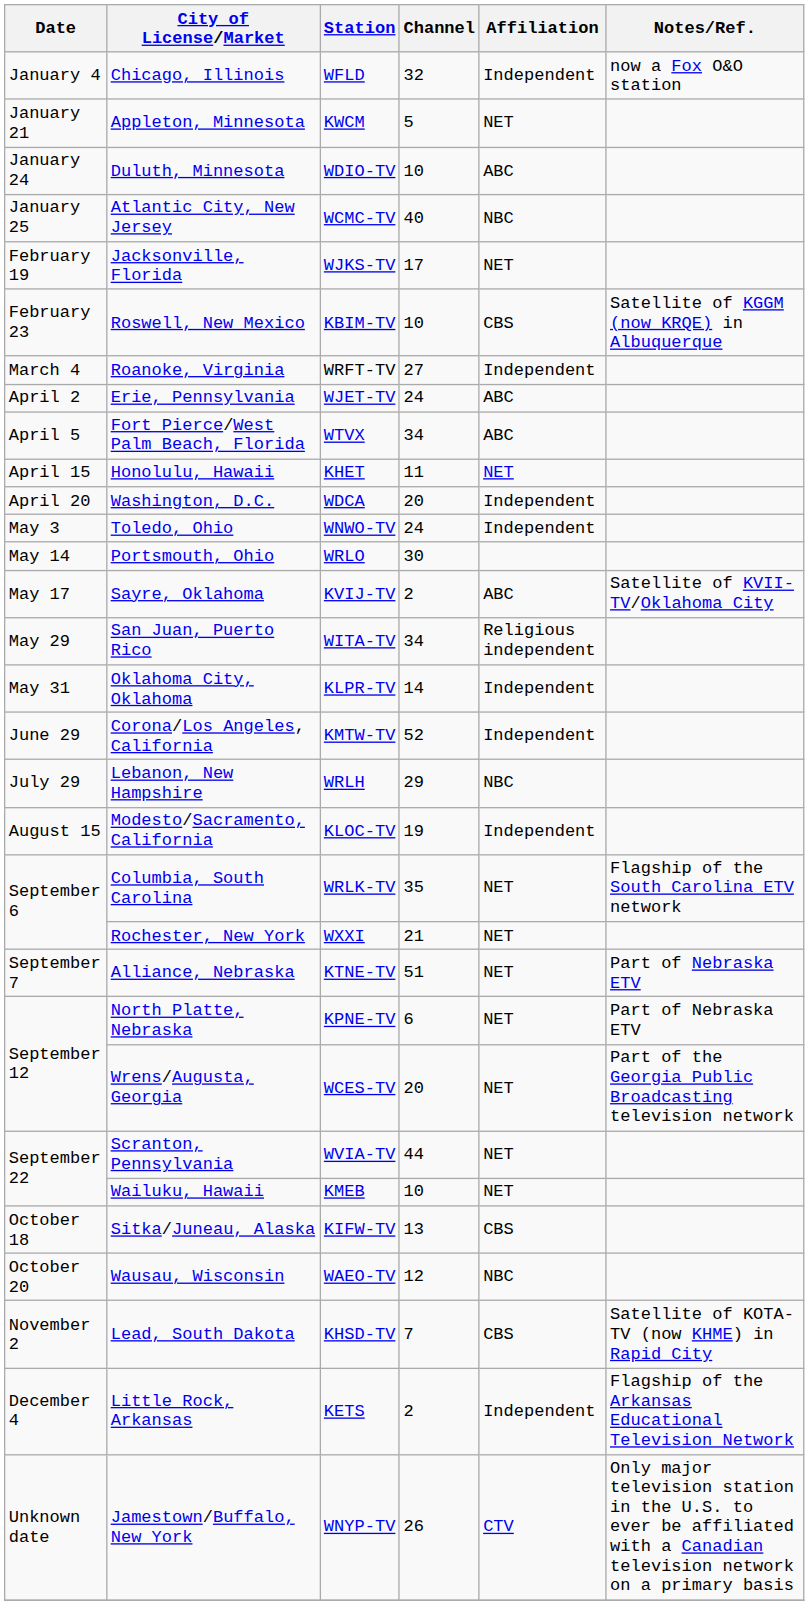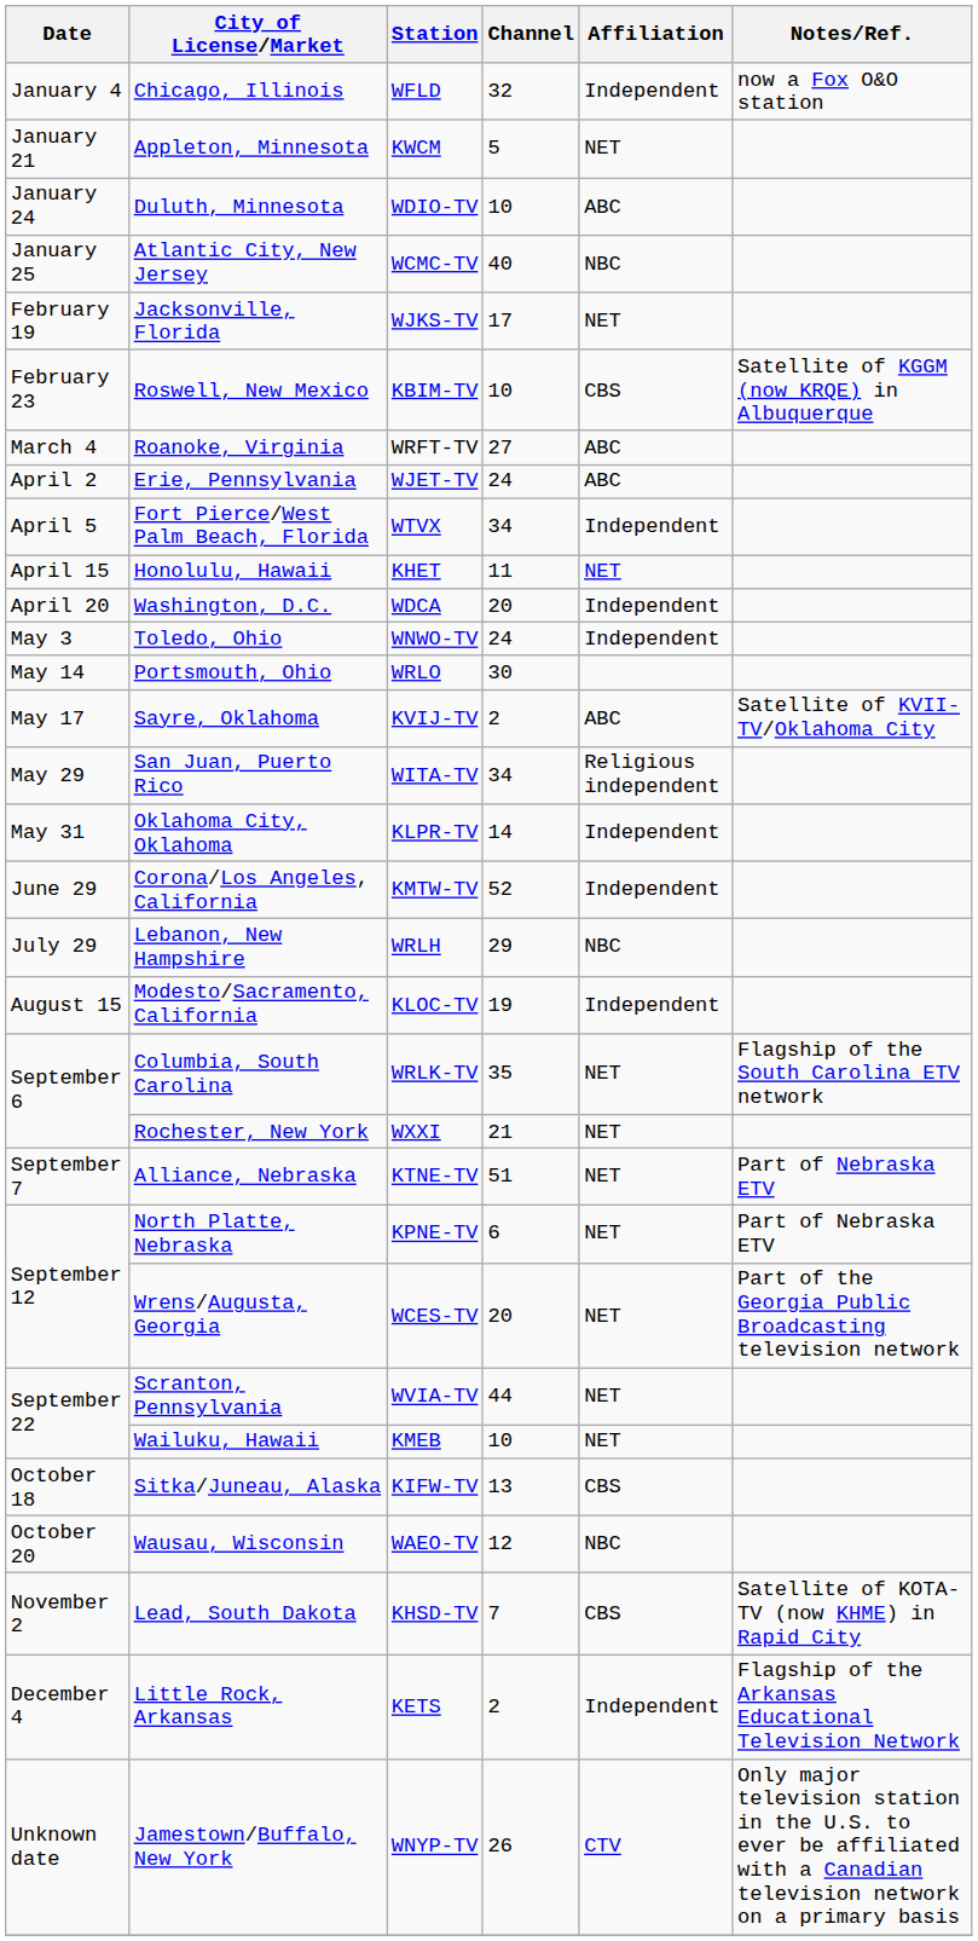 <table class="wikitable sortable">
 <tr>
 <th>Date</th>
 <th><a href='#'>City of License</a>/<a href='#'>Market</a></th>
 <th><a href='#'>Station</a></th>
 <th>Channel</th>
 <th>Affiliation</th>
 <th>Notes/Ref.</th>
 </tr>
 <tr>
 <td>January 4</td>
 <td><a href='#'>Chicago, Illinois</a></td>
 <td><a href='#'>WFLD</a></td>
 <td>32</td>
 <td>Independent</td>
 <td>now a <a href='#'>Fox</a> O&O station</td>
 </tr>
 <tr>
 <td>January 21</td>
 <td><a href='#'>Appleton, Minnesota</a></td>
 <td><a href='#'>KWCM</a></td>
 <td>5</td>
 <td>NET</td>
 <td></td>
 </tr>
 <tr>
 <td>January 24</td>
 <td><a href='#'>Duluth, Minnesota</a></td>
 <td><a href='#'>WDIO-TV</a></td>
 <td>10</td>
 <td>ABC</td>
 <td></td>
 </tr>
 <tr>
 <td>January 25</td>
 <td><a href='#'>Atlantic City, New Jersey</a></td>
 <td><a href='#'>WCMC-TV</a></td>
 <td>40</td>
 <td>NBC</td>
 <td></td>
 </tr>
 <tr>
 <td>February 19</td>
 <td><a href='#'>Jacksonville, Florida</a></td>
 <td><a href='#'>WJKS-TV</a></td>
 <td>17</td>
 <td>NET</td>
 <td></td>
 </tr>
 <tr>
 <td>February 23</td>
 <td><a href='#'>Roswell, New Mexico</a></td>
 <td><a href='#'>KBIM-TV</a></td>
 <td>10</td>
 <td>CBS</td>
 <td>Satellite of <a href='#'>KGGM (now KRQE)</a> in <a href='#'>Albuquerque</a></td>
 </tr>
 <tr>
 <td>March 4</td>
 <td><a href='#'>Roanoke, Virginia</a></td>
 <td>WRFT-TV</td>
 <td>27</td>
-<td>Independent</td>
+<td>ABC</td>
 <td></td>
 </tr>
 <tr>
 <td>April 2</td>
 <td><a href='#'>Erie, Pennsylvania</a></td>
 <td><a href='#'>WJET-TV</a></td>
 <td>24</td>
 <td>ABC</td>
 <td></td>
 </tr>
 <tr>
 <td>April 5</td>
 <td><a href='#'>Fort Pierce</a>/<a href='#'>West Palm Beach, Florida</a></td>
 <td><a href='#'>WTVX</a></td>
 <td>34</td>
-<td>ABC</td>
+<td>Independent</td>
 <td></td>
 </tr>
 <tr>
 <td>April 15</td>
 <td><a href='#'>Honolulu, Hawaii</a></td>
 <td><a href='#'>KHET</a></td>
 <td>11</td>
 <td><a href='#'>NET</a></td>
 <td></td>
 </tr>
 <tr>
 <td>April 20</td>
 <td><a href='#'>Washington, D.C.</a></td>
 <td><a href='#'>WDCA</a></td>
 <td>20</td>
 <td>Independent</td>
 <td></td>
 </tr>
 <tr>
 <td>May 3</td>
 <td><a href='#'>Toledo, Ohio</a></td>
 <td><a href='#'>WNWO-TV</a></td>
 <td>24</td>
 <td>Independent</td>
 <td></td>
 </tr>
 <tr>
 <td>May 14</td>
 <td><a href='#'>Portsmouth, Ohio</a></td>
 <td><a href='#'>WRLO</a></td>
 <td>30</td>
 <td></td>
 <td></td>
 </tr>
 <tr>
 <td>May 17</td>
 <td><a href='#'>Sayre, Oklahoma</a></td>
 <td><a href='#'>KVIJ-TV</a></td>
 <td>2</td>
 <td>ABC</td>
 <td>Satellite of <a href='#'>KVII-TV</a>/<a href='#'>Oklahoma City</a></td>
 </tr>
 <tr>
 <td>May 29</td>
 <td><a href='#'>San Juan, Puerto Rico</a></td>
 <td><a href='#'>WITA-TV</a></td>
 <td>34</td>
 <td>Religious independent</td>
 <td></td>
 </tr>
 <tr>
 <td>May 31</td>
 <td><a href='#'>Oklahoma City, Oklahoma</a></td>
 <td><a href='#'>KLPR-TV</a></td>
 <td>14</td>
 <td>Independent</td>
 <td></td>
 </tr>
 <tr>
 <td>June 29</td>
 <td><a href='#'>Corona</a>/<a href='#'>Los Angeles</a>, <a href='#'>California</a></td>
 <td><a href='#'>KMTW-TV</a></td>
 <td>52</td>
 <td>Independent</td>
 <td></td>
 </tr>
 <tr>
 <td>July 29</td>
 <td><a href='#'>Lebanon, New Hampshire</a></td>
 <td><a href='#'>WRLH</a></td>
 <td>29</td>
 <td>NBC</td>
 <td></td>
 </tr>
 <tr>
 <td>August 15</td>
 <td><a href='#'>Modesto</a>/<a href='#'>Sacramento, California</a></td>
 <td><a href='#'>KLOC-TV</a></td>
 <td>19</td>
 <td>Independent</td>
 <td></td>
 </tr>
 <tr>
 <td rowspan=2>September 6</td>
 <td><a href='#'>Columbia, South Carolina</a></td>
 <td><a href='#'>WRLK-TV</a></td>
 <td>35</td>
 <td>NET</td>
 <td>Flagship of the <a href='#'>South Carolina ETV</a> network</td>
 </tr>
 <tr>
 <td><a href='#'>Rochester, New York</a></td>
 <td><a href='#'>WXXI</a></td>
 <td>21</td>
 <td>NET</td>
 <td></td>
 </tr>
 <tr>
 <td>September 7</td>
 <td><a href='#'>Alliance, Nebraska</a></td>
 <td><a href='#'>KTNE-TV</a></td>
 <td>51</td>
 <td>NET</td>
 <td>Part of <a href='#'>Nebraska ETV</a></td>
 </tr>
 <tr>
 <td rowspan=2>September 12</td>
 <td><a href='#'>North Platte, Nebraska</a></td>
 <td><a href='#'>KPNE-TV</a></td>
 <td>6</td>
 <td>NET</td>
 <td>Part of Nebraska ETV</td>
 </tr>
 <tr>
 <td><a href='#'>Wrens</a>/<a href='#'>Augusta, Georgia</a></td>
 <td><a href='#'>WCES-TV</a></td>
 <td>20</td>
 <td>NET</td>
 <td>Part of the <a href='#'>Georgia Public Broadcasting</a> television network</td>
 </tr>
 <tr>
 <td rowspan=2>September 22</td>
 <td><a href='#'>Scranton, Pennsylvania</a></td>
 <td><a href='#'>WVIA-TV</a></td>
 <td>44</td>
 <td>NET</td>
 <td></td>
 </tr>
 <tr>
 <td><a href='#'>Wailuku, Hawaii</a></td>
 <td><a href='#'>KMEB</a></td>
 <td>10</td>
 <td>NET</td>
 <td></td>
 </tr>
 <tr>
 <td>October 18</td>
 <td><a href='#'>Sitka</a>/<a href='#'>Juneau, Alaska</a></td>
 <td><a href='#'>KIFW-TV</a></td>
 <td>13</td>
 <td>CBS</td>
 <td></td>
 </tr>
 <tr>
 <td>October 20</td>
 <td><a href='#'>Wausau, Wisconsin</a></td>
 <td><a href='#'>WAEO-TV</a></td>
 <td>12</td>
 <td>NBC</td>
 <td></td>
 </tr>
 <tr>
 <td>November 2</td>
 <td><a href='#'>Lead, South Dakota</a></td>
 <td><a href='#'>KHSD-TV</a></td>
 <td>7</td>
 <td>CBS</td>
 <td>Satellite of KOTA-TV (now <a href='#'>KHME</a>) in <a href='#'>Rapid City</a></td>
 </tr>
 <tr>
 <td>December 4</td>
 <td><a href='#'>Little Rock, Arkansas</a></td>
 <td><a href='#'>KETS</a></td>
 <td>2</td>
 <td>Independent</td>
 <td>Flagship of the <a href='#'>Arkansas Educational Television Network</a></td>
 </tr>
 <tr>
 <td>Unknown date</td>
 <td><a href='#'>Jamestown</a>/<a href='#'>Buffalo, New York</a></td>
 <td><a href='#'>WNYP-TV</a></td>
 <td>26</td>
 <td><a href='#'>CTV</a></td>
 <td>Only major television station in the U.S. to ever be affiliated with a <a href='#'>Canadian</a> television network on a primary basis</td>
 </tr>
 <tr>
 </tr>
 </table>
